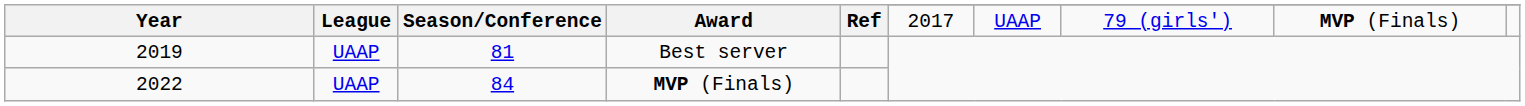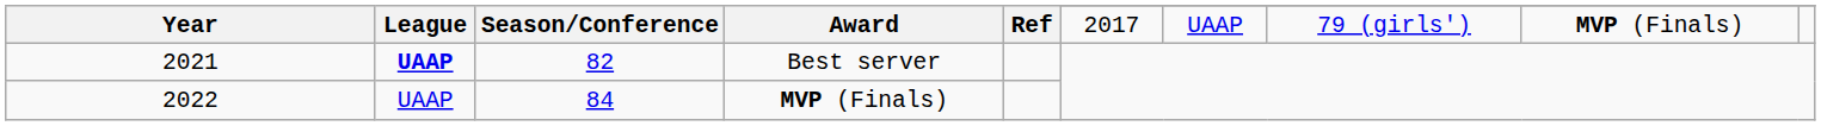 <table class="wikitable sortable" style="text-align:center" width="80%">
 <tr>
 <th style="width:200px;" rowspan="2">Year</th>
 <th style="width:50px;" rowspan="2">League</th>
 <th style="width:50px;" rowspan="2">Season/Conference</th>
 <th style="width:150px;" rowspan="2">Award</th>
 <th style="width:25px;" rowspan="2">Ref</th>
 </tr>
 <tr align=center>
 <td>2017</td>
 <td><a href='#'>UAAP</a></td>
 <td><a href='#'>79 (girls')</a></td>
 <td><strong>MVP</strong> (Finals)</td>
 <td></td>
 </tr>
 <tr>
-<td>2019</td>
-<td><a href='#'>UAAP</a></td>
-<td><a href='#'>81</a></td>
+<td>2021</td>
+<td><strong><a href='#'>UAAP</a></strong></td>
+<td><a href='#'>82</a></td>
 <td>Best server</td>
 <td></td>
 </tr>
 <tr align=center>
 <td>2022</td>
 <td><a href='#'> UAAP</a></td>
 <td><a href='#'>84</a></td>
 <td><strong>MVP</strong> (Finals)</td>
 <td></td>
 </tr>
 </table>
